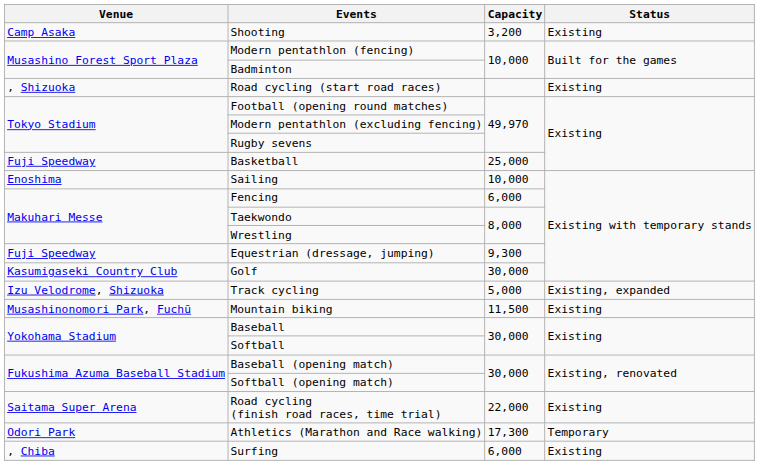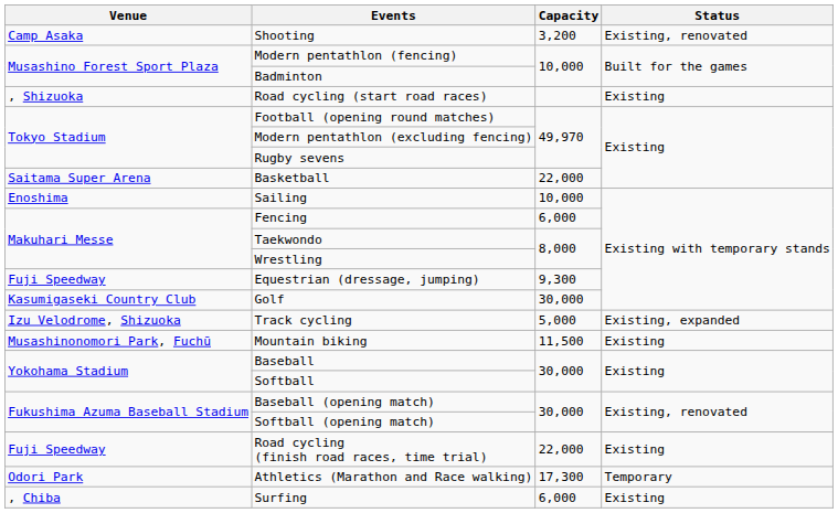 <table class="wikitable sortable">
 <tr>
 <th scope="col">Venue</th>
 <th scope="col">Events</th>
 <th scope="col">Capacity</th>
 <th scope="col">Status</th>
 </tr>
 <tr>
 <td><a href='#'>Camp Asaka</a></td>
 <td>Shooting</td>
 <td>3,200</td>
-<td>Existing</td>
+<td>Existing, renovated</td>
 </tr>
 <tr>
 <td rowspan="2"><a href='#'>Musashino Forest Sport Plaza</a></td>
 <td>Modern pentathlon (fencing)</td>
 <td rowspan="2">10,000</td>
 <td rowspan="2">Built for the games</td>
 </tr>
 <tr>
 <td>Badminton</td>
 </tr>
 <tr>
 <td>, <a href='#'>Shizuoka</a></td>
 <td>Road cycling (start road races)</td>
 <td></td>
 <td>Existing</td>
 </tr>
 <tr>
 <td rowspan="3"><a href='#'>Tokyo Stadium</a></td>
 <td>Football (opening round matches)</td>
 <td rowspan="3">49,970</td>
 <td rowspan="4">Existing</td>
 </tr>
 <tr>
 <td>Modern pentathlon (excluding fencing)</td>
 </tr>
 <tr>
 <td>Rugby sevens</td>
 </tr>
 <tr>
-<td><a href='#'>Fuji Speedway</a></td>
+<td><a href='#'>Saitama Super Arena</a></td>
 <td>Basketball</td>
-<td>25,000</td>
+<td>22,000</td>
 </tr>
 <tr>
 <td><a href='#'>Enoshima</a></td>
 <td>Sailing</td>
 <td>10,000</td>
 <td rowspan="6">Existing with temporary stands</td>
 </tr>
 <tr>
 <td rowspan="3"><a href='#'>Makuhari Messe</a></td>
 <td>Fencing</td>
 <td>6,000</td>
 </tr>
 <tr>
 <td>Taekwondo</td>
 <td rowspan="2">8,000</td>
 </tr>
 <tr>
 <td>Wrestling</td>
 </tr>
 <tr>
 <td><a href='#'>Fuji Speedway</a></td>
 <td>Equestrian (dressage, jumping)</td>
 <td>9,300</td>
 </tr>
 <tr>
 <td><a href='#'>Kasumigaseki Country Club</a></td>
 <td>Golf</td>
 <td>30,000</td>
 </tr>
 <tr>
 <td><a href='#'>Izu Velodrome</a>, <a href='#'>Shizuoka</a></td>
 <td>Track cycling</td>
 <td>5,000</td>
 <td>Existing, expanded</td>
 </tr>
 <tr>
 <td><a href='#'>Musashinonomori Park</a>, <a href='#'>Fuchū</a></td>
 <td>Mountain biking</td>
 <td>11,500</td>
 <td>Existing</td>
 </tr>
 <tr>
 <td rowspan="2"><a href='#'>Yokohama Stadium</a></td>
 <td>Baseball</td>
 <td rowspan="2">30,000</td>
 <td rowspan="2">Existing</td>
 </tr>
 <tr>
 <td>Softball</td>
 </tr>
 <tr>
 <td rowspan="2"><a href='#'>Fukushima Azuma Baseball Stadium</a></td>
 <td>Baseball (opening match)</td>
 <td rowspan="2">30,000</td>
 <td rowspan="2">Existing, renovated</td>
 </tr>
 <tr>
 <td>Softball (opening match)</td>
 </tr>
 <tr>
-<td><a href='#'>Saitama Super Arena</a></td>
+<td><a href='#'>Fuji Speedway</a></td>
 <td>Road cycling<br>(finish road races, time trial)</td>
 <td>22,000</td>
 <td>Existing</td>
 </tr>
 <tr>
 <td><a href='#'>Odori Park</a></td>
 <td>Athletics (Marathon and Race walking)</td>
 <td>17,300</td>
 <td>Temporary</td>
 </tr>
 <tr>
 <td>, <a href='#'>Chiba</a></td>
 <td>Surfing</td>
 <td>6,000</td>
 <td>Existing</td>
 </tr>
 </table>
